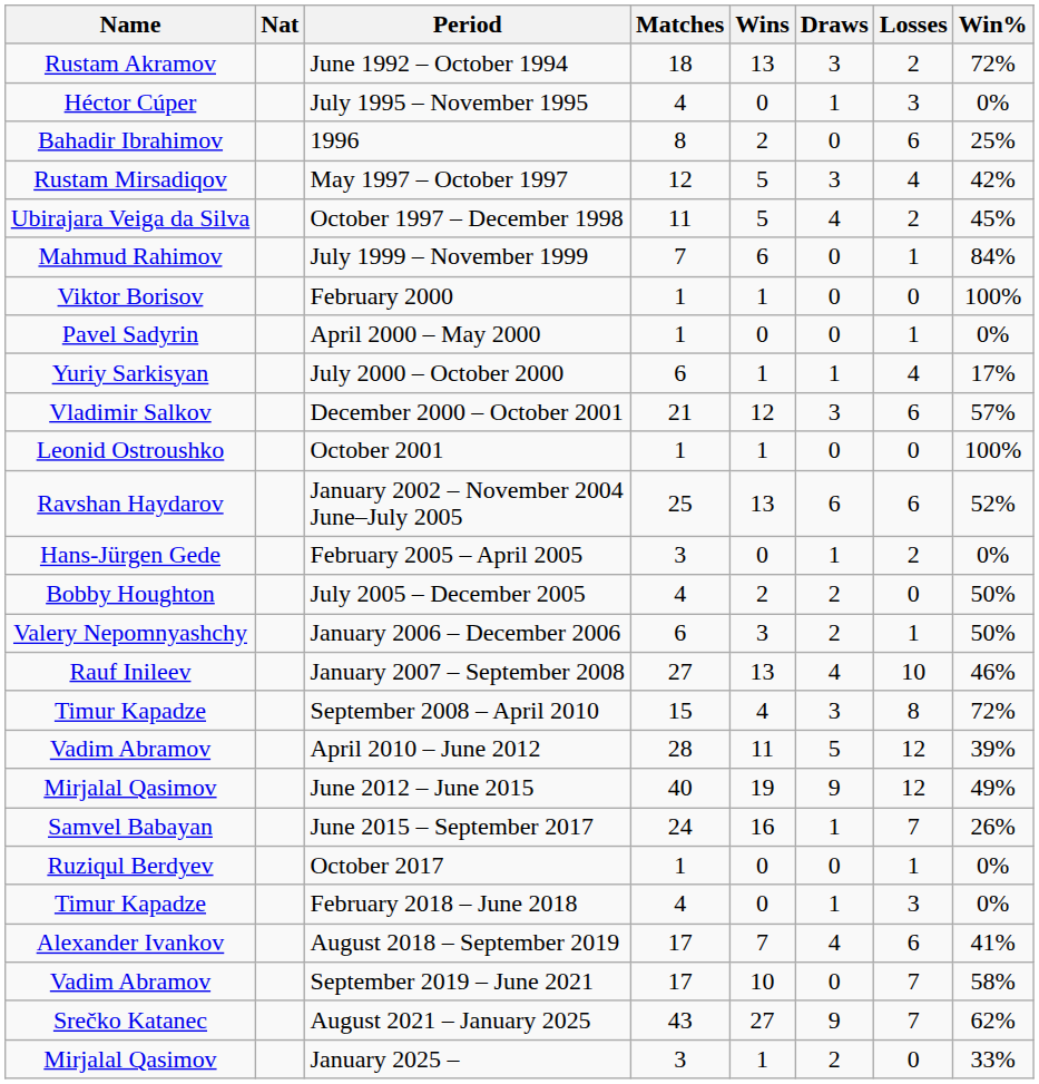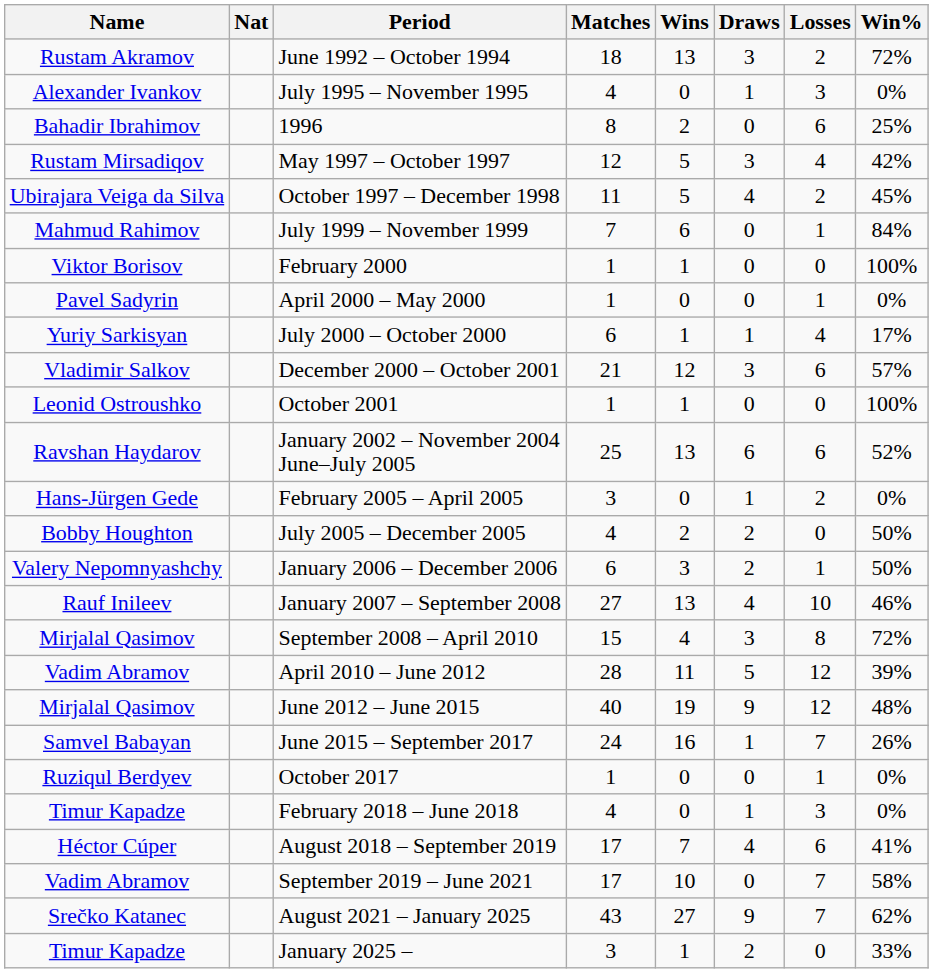 <table class="wikitable sortable collapsible collapsed" style="text-align: center; font-size:">
 <tr>
 <th>Name</th>
 <th>Nat</th>
 <th>Period</th>
 <th>Matches</th>
 <th>Wins</th>
 <th>Draws</th>
 <th>Losses</th>
 <th>Win%</th>
 </tr>
 <tr>
 <td><a href='#'>Rustam Akramov</a></td>
 <td align="center"></td>
 <td align="left">June 1992 – October 1994</td>
 <td align="center">18</td>
 <td align="center">13</td>
 <td align="center">3</td>
 <td align="center">2</td>
 <td align="center">72%</td>
 </tr>
 <tr>
-<td><a href='#'>Héctor Cúper</a></td>
+<td><a href='#'>Alexander Ivankov</a></td>
 <td align="center"></td>
 <td align="left">July 1995 – November 1995</td>
 <td align="center">4</td>
 <td align="center">0</td>
 <td align="center">1</td>
 <td align="center">3</td>
 <td align="center">0%</td>
 </tr>
 <tr>
 <td><a href='#'>Bahadir Ibrahimov</a></td>
 <td align="center"></td>
 <td align="left">1996</td>
 <td align="center">8</td>
 <td align="center">2</td>
 <td align="center">0</td>
 <td align="center">6</td>
 <td align="center">25%</td>
 </tr>
 <tr>
 <td><a href='#'>Rustam Mirsadiqov</a></td>
 <td align="center"></td>
 <td align="left">May 1997 – October 1997</td>
 <td align="center">12</td>
 <td align="center">5</td>
 <td align="center">3</td>
 <td align="center">4</td>
 <td align="center">42%</td>
 </tr>
 <tr>
 <td><a href='#'>Ubirajara Veiga da Silva</a></td>
 <td align="center"></td>
 <td align="left">October 1997 – December 1998</td>
 <td align="center">11</td>
 <td align="center">5</td>
 <td align="center">4</td>
 <td align="center">2</td>
 <td align="center">45%</td>
 </tr>
 <tr>
 <td><a href='#'>Mahmud Rahimov</a></td>
 <td align="center"></td>
 <td align="left">July 1999 – November 1999</td>
 <td align="center">7</td>
 <td align="center">6</td>
 <td align="center">0</td>
 <td align="center">1</td>
 <td align="center">84%</td>
 </tr>
 <tr>
 <td><a href='#'>Viktor Borisov</a></td>
 <td align="center"></td>
 <td align="left">February 2000</td>
 <td align="center">1</td>
 <td align="center">1</td>
 <td align="center">0</td>
 <td align="center">0</td>
 <td align="center">100%</td>
 </tr>
 <tr>
 <td><a href='#'>Pavel Sadyrin</a></td>
 <td align="center"></td>
 <td align="left">April 2000 – May 2000</td>
 <td align="center">1</td>
 <td align="center">0</td>
 <td align="center">0</td>
 <td align="center">1</td>
 <td align="center">0%</td>
 </tr>
 <tr>
 <td><a href='#'>Yuriy Sarkisyan</a></td>
 <td align="center"></td>
 <td align="left">July 2000 – October 2000</td>
 <td align="center">6</td>
 <td align="center">1</td>
 <td align="center">1</td>
 <td align="center">4</td>
 <td align="center">17%</td>
 </tr>
 <tr>
 <td><a href='#'>Vladimir Salkov</a></td>
 <td align="center"></td>
 <td align="left">December 2000 – October 2001</td>
 <td align="center">21</td>
 <td align="center">12</td>
 <td align="center">3</td>
 <td align="center">6</td>
 <td align="center">57%</td>
 </tr>
 <tr>
 <td><a href='#'>Leonid Ostroushko</a></td>
 <td align="center"></td>
 <td align="left">October 2001</td>
 <td align="center">1</td>
 <td align="center">1</td>
 <td align="center">0</td>
 <td align="center">0</td>
 <td align="center">100%</td>
 </tr>
 <tr>
 <td><a href='#'>Ravshan Haydarov</a></td>
 <td align="center"></td>
 <td align="left">January 2002 – November 2004<br> June–July 2005</td>
 <td align="center">25</td>
 <td align="center">13</td>
 <td align="center">6</td>
 <td align="center">6</td>
 <td align="center">52%</td>
 </tr>
 <tr>
 <td><a href='#'>Hans-Jürgen Gede</a></td>
 <td align="center"></td>
 <td align="left">February 2005 – April 2005</td>
 <td align="center">3</td>
 <td align="center">0</td>
 <td align="center">1</td>
 <td align="center">2</td>
 <td align="center">0%</td>
 </tr>
 <tr>
 <td><a href='#'>Bobby Houghton</a></td>
 <td align="center"></td>
 <td align="left">July 2005 – December 2005</td>
 <td align="center">4</td>
 <td align="center">2</td>
 <td align="center">2</td>
 <td align="center">0</td>
 <td align="center">50%</td>
 </tr>
 <tr>
 <td><a href='#'>Valery Nepomnyashchy</a></td>
 <td align="center"></td>
 <td align="left">January 2006 – December 2006</td>
 <td align="center">6</td>
 <td align="center">3</td>
 <td align="center">2</td>
 <td align="center">1</td>
 <td align="center">50%</td>
 </tr>
 <tr>
 <td><a href='#'>Rauf Inileev</a></td>
 <td align="center"></td>
 <td align="left">January 2007 – September 2008</td>
 <td align="center">27</td>
 <td align="center">13</td>
 <td align="center">4</td>
 <td align="center">10</td>
 <td align="center">46%</td>
 </tr>
 <tr>
-<td><a href='#'>Timur Kapadze</a></td>
+<td><a href='#'>Mirjalal Qasimov</a></td>
 <td align="center"></td>
 <td align="left">September 2008 – April 2010</td>
 <td align="center">15</td>
 <td align="center">4</td>
 <td align="center">3</td>
 <td align="center">8</td>
 <td align="center">72%</td>
 </tr>
 <tr>
 <td><a href='#'>Vadim Abramov</a></td>
 <td align="center"></td>
 <td align="left">April 2010 – June 2012</td>
 <td align="center">28</td>
 <td align="center">11</td>
 <td align="center">5</td>
 <td align="center">12</td>
 <td align="center">39%</td>
 </tr>
 <tr>
 <td><a href='#'>Mirjalal Qasimov</a></td>
 <td align="center"></td>
 <td align="left">June 2012 – June 2015</td>
 <td align="center">40</td>
 <td align="center">19</td>
 <td align="center">9</td>
 <td align="center">12</td>
-<td align="center">49%</td>
+<td align="center">48%</td>
 </tr>
 <tr>
 <td><a href='#'>Samvel Babayan</a></td>
 <td align="center"></td>
 <td align="left">June 2015 – September 2017</td>
 <td align="center">24</td>
 <td align="center">16</td>
 <td align="center">1</td>
 <td align="center">7</td>
 <td align="center">26%</td>
 </tr>
 <tr>
 <td><a href='#'>Ruziqul Berdyev</a></td>
 <td align="center"></td>
 <td align="left">October 2017</td>
 <td align="center">1</td>
 <td align="center">0</td>
 <td align="center">0</td>
 <td align="center">1</td>
 <td align="center">0%</td>
 </tr>
 <tr February 2018>
 <td><a href='#'>Timur Kapadze</a></td>
 <td align="center"></td>
 <td align="left">February 2018 – June 2018</td>
 <td align="center">4</td>
 <td align="center">0</td>
 <td align="center">1</td>
 <td align="center">3</td>
 <td align="center">0%</td>
 </tr>
 <tr>
-<td><a href='#'>Alexander Ivankov</a></td>
+<td><a href='#'>Héctor Cúper</a></td>
 <td align="center"></td>
 <td align="left">August 2018 – September 2019</td>
 <td align="center">17</td>
 <td align="center">7</td>
 <td align="center">4</td>
 <td align="center">6</td>
 <td align="center">41%</td>
 </tr>
 <tr>
 <td><a href='#'>Vadim Abramov</a></td>
 <td align="center"></td>
 <td align="left">September 2019 – June 2021</td>
 <td align="center">17</td>
 <td align="center">10</td>
 <td align="center">0</td>
 <td align="center">7</td>
 <td align="center">58%</td>
 </tr>
 <tr>
 <td><a href='#'>Srečko Katanec</a></td>
 <td align="center"></td>
 <td align="left">August 2021 – January 2025</td>
 <td align="center">43</td>
 <td align="center">27</td>
 <td align="center">9</td>
 <td align="center">7</td>
 <td align="center">62%</td>
 </tr>
 <tr>
-<td><a href='#'>Mirjalal Qasimov</a></td>
+<td><a href='#'>Timur Kapadze</a></td>
 <td align="center"></td>
 <td align="left">January 2025 –</td>
 <td align="center">3</td>
 <td align="center">1</td>
 <td align="center">2</td>
 <td align="center">0</td>
 <td align="center">33%</td>
 </tr>
 </table>
